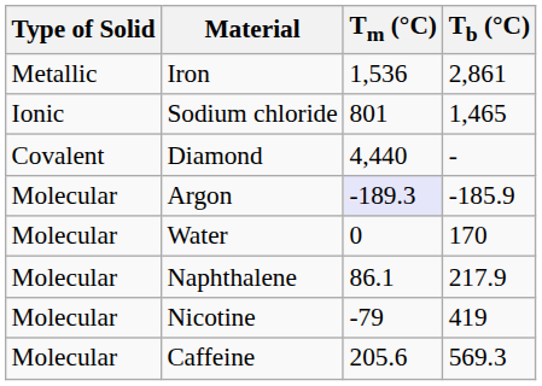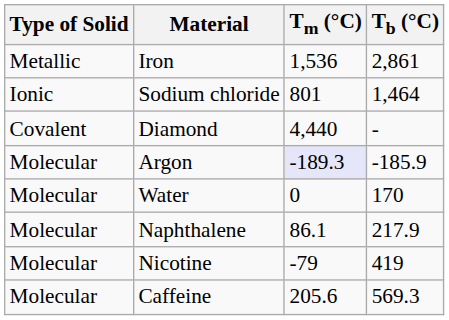 <table class="wikitable">
 <tr>
 <th>Type of Solid</th>
 <th>Material</th>
 <th>T<sub>m</sub> (°C)</th>
 <th>T<sub>b</sub> (°C)</th>
 </tr>
 <tr>
 <td>Metallic</td>
 <td>Iron</td>
 <td>1,536</td>
 <td>2,861</td>
 </tr>
 <tr>
 <td>Ionic</td>
 <td>Sodium chloride</td>
 <td>801</td>
-<td>1,465</td>
+<td>1,464</td>
 </tr>
 <tr>
 <td>Covalent</td>
 <td>Diamond</td>
 <td>4,440</td>
 <td>-</td>
 </tr>
 <tr>
 <td>Molecular</td>
 <td>Argon</td>
 <td style="background: lavender;">-189.3</td>
 <td>-185.9</td>
 </tr>
 <tr>
 <td>Molecular</td>
 <td>Water</td>
 <td>0</td>
 <td>170</td>
 </tr>
 <tr>
 <td>Molecular</td>
 <td>Naphthalene</td>
 <td>86.1</td>
 <td>217.9</td>
 </tr>
 <tr>
 <td>Molecular</td>
 <td>Nicotine</td>
 <td>-79</td>
 <td>419</td>
 </tr>
 <tr>
 <td>Molecular</td>
 <td>Caffeine</td>
 <td>205.6</td>
 <td>569.3</td>
 </tr>
 </table>
